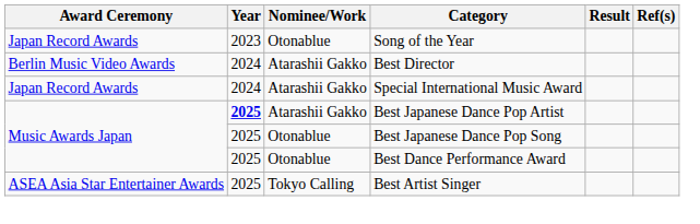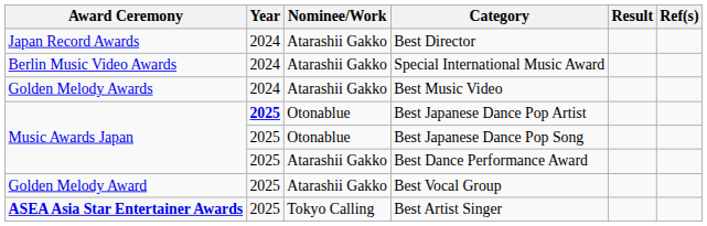 <table class="wikitable">
 <tr>
 <th>Award Ceremony</th>
 <th>Year</th>
 <th>Nominee/Work</th>
 <th>Category</th>
 <th>Result</th>
 <th>Ref(s)</th>
 </tr>
 <tr>
 <td><a href='#'>Japan Record Awards</a></td>
-<td>2023</td>
-<td>Otonablue</td>
-<td>Song of the Year</td>
+<td>2024</td>
+<td>Atarashii Gakko</td>
+<td>Best Director</td>
 <td></td>
 <td></td>
 </tr>
 <tr>
 <td><a href='#'>Berlin Music Video Awards</a></td>
 <td>2024</td>
 <td>Atarashii Gakko</td>
-<td>Best Director</td>
+<td>Special International Music Award</td>
 <td></td>
 <td></td>
 </tr>
 <tr>
-<td><a href='#'>Japan Record Awards</a></td>
+<td><a href='#'>Golden Melody Awards</a></td>
 <td>2024</td>
 <td>Atarashii Gakko</td>
-<td>Special International Music Award</td>
+<td>Best Music Video</td>
 <td></td>
 <td></td>
 </tr>
 <tr>
 <td rowspan="3"><a href='#'>Music Awards Japan</a></td>
 <td><strong><a href='#'>2025</a></strong></td>
-<td>Atarashii Gakko</td>
+<td>Otonablue</td>
 <td>Best Japanese Dance Pop Artist</td>
 <td></td>
 <td></td>
 </tr>
 <tr>
 <td>2025</td>
 <td>Otonablue</td>
 <td>Best Japanese Dance Pop Song</td>
 <td></td>
 <td></td>
 </tr>
 <tr>
 <td>2025</td>
-<td>Otonablue</td>
+<td>Atarashii Gakko</td>
 <td>Best Dance Performance Award</td>
 <td></td>
 <td></td>
 </tr>
 <tr>
-<td><a href='#'>ASEA Asia Star Entertainer Awards</a></td>
+<td><a href='#'>Golden Melody Award</a></td>
+<td>2025</td>
+<td>Atarashii Gakko</td>
+<td>Best Vocal Group</td>
+<td></td>
+<td></td>
+</tr>
+<tr>
+<td><strong><a href='#'>ASEA Asia Star Entertainer Awards</a></strong></td>
 <td>2025</td>
 <td>Tokyo Calling</td>
 <td>Best Artist Singer</td>
 <td></td>
 <td></td>
 </tr>
 </table>
